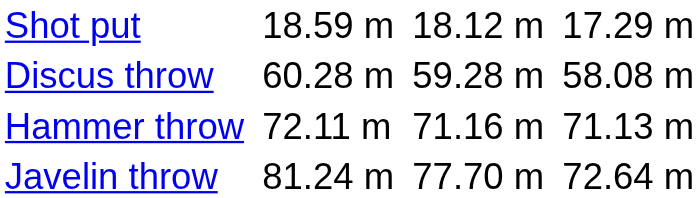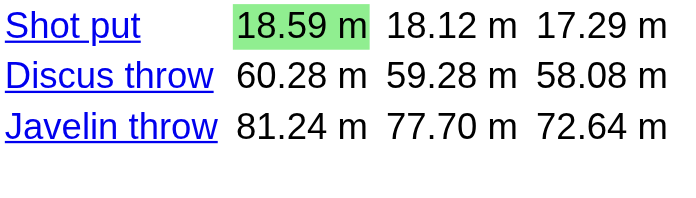 <table>
 <tr>
 </tr>
 <tr>
 <td><a href='#'>Shot put</a></td>
 <td></td>
-<td>18.59 m</td>
+<td style="background: lightgreen;">18.59 m</td>
 <td></td>
 <td>18.12 m</td>
 <td></td>
 <td>17.29 m</td>
 </tr>
 <tr>
 <td><a href='#'>Discus throw</a></td>
 <td></td>
 <td>60.28 m</td>
 <td></td>
 <td>59.28 m</td>
 <td></td>
 <td>58.08 m</td>
 </tr>
 <tr>
-<td><a href='#'>Hammer throw</a></td>
-<td></td>
-<td>72.11 m</td>
-<td></td>
-<td>71.16 m</td>
-<td></td>
-<td>71.13 m</td>
-</tr>
-<tr>
 <td><a href='#'>Javelin throw</a></td>
 <td></td>
 <td>81.24 m</td>
 <td></td>
 <td>77.70 m</td>
 <td></td>
 <td>72.64 m</td>
 </tr>
 </table>
